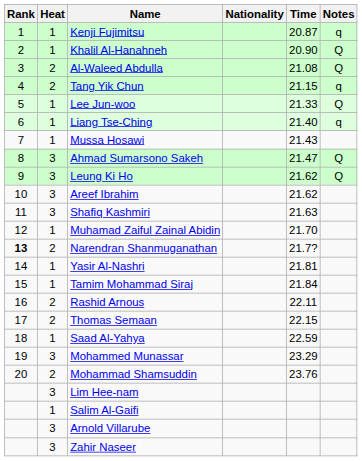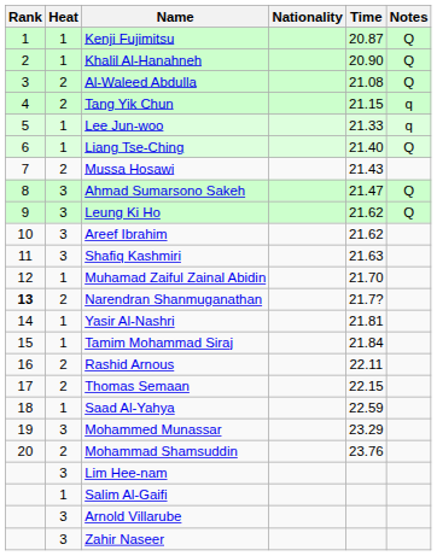 <table class="wikitable sortable" style="text-align:center; font-size:95%">
 <tr>
 <th>Rank</th>
 <th>Heat</th>
 <th>Name</th>
 <th>Nationality</th>
 <th>Time</th>
 <th>Notes</th>
 </tr>
 <tr bgcolor=ccffcc>
 <td>1</td>
 <td>1</td>
 <td align=left><a href='#'>Kenji Fujimitsu</a></td>
 <td align=left></td>
 <td>20.87</td>
-<td>q</td>
+<td>Q</td>
 </tr>
 <tr bgcolor=ccffcc>
 <td>2</td>
 <td>1</td>
 <td align=left><a href='#'>Khalil Al-Hanahneh</a></td>
 <td align=left></td>
 <td>20.90</td>
 <td>Q</td>
 </tr>
 <tr bgcolor=ccffcc>
 <td>3</td>
 <td>2</td>
 <td align=left><a href='#'>Al-Waleed Abdulla</a></td>
 <td align=left></td>
 <td>21.08</td>
 <td>Q</td>
 </tr>
 <tr bgcolor=ccffcc>
 <td>4</td>
 <td>2</td>
 <td align=left><a href='#'>Tang Yik Chun</a></td>
 <td align=left></td>
 <td>21.15</td>
 <td>q</td>
 </tr>
 <tr bgcolor=ddffdd>
 <td>5</td>
 <td>1</td>
 <td align=left><a href='#'>Lee Jun-woo</a></td>
 <td align=left></td>
 <td>21.33</td>
-<td>Q</td>
+<td>q</td>
 </tr>
 <tr bgcolor=ddffdd>
 <td>6</td>
 <td>1</td>
 <td align=left><a href='#'>Liang Tse-Ching</a></td>
 <td align=left></td>
 <td>21.40</td>
-<td>q</td>
+<td>Q</td>
 </tr>
 <tr>
 <td>7</td>
-<td>1</td>
+<td>2</td>
 <td align=left><a href='#'>Mussa Hosawi</a></td>
 <td align=left></td>
 <td>21.43</td>
 <td></td>
 </tr>
 <tr bgcolor=ccffcc>
 <td>8</td>
 <td>3</td>
 <td align=left><a href='#'>Ahmad Sumarsono Sakeh</a></td>
 <td align=left></td>
 <td>21.47</td>
 <td>Q</td>
 </tr>
 <tr bgcolor=ccffcc>
 <td>9</td>
 <td>3</td>
 <td align=left><a href='#'>Leung Ki Ho</a></td>
 <td align=left></td>
 <td>21.62</td>
 <td>Q</td>
 </tr>
 <tr>
 <td>10</td>
 <td>3</td>
 <td align=left><a href='#'>Areef Ibrahim</a></td>
 <td align=left></td>
 <td>21.62</td>
 <td></td>
 </tr>
 <tr>
 <td>11</td>
 <td>3</td>
 <td align=left><a href='#'>Shafiq Kashmiri</a></td>
 <td align=left></td>
 <td>21.63</td>
 <td></td>
 </tr>
 <tr>
 <td>12</td>
 <td>1</td>
 <td align=left><a href='#'>Muhamad Zaiful Zainal Abidin</a></td>
 <td align=left></td>
 <td>21.70</td>
 <td></td>
 </tr>
 <tr>
 <td><strong>13</strong></td>
 <td>2</td>
 <td align=left><a href='#'>Narendran Shanmuganathan</a></td>
 <td align=left></td>
 <td>21.7?</td>
 <td></td>
 </tr>
 <tr>
 <td>14</td>
 <td>1</td>
 <td align=left><a href='#'>Yasir Al-Nashri</a></td>
 <td align=left></td>
 <td>21.81</td>
 <td></td>
 </tr>
 <tr>
 <td>15</td>
 <td>1</td>
 <td align=left><a href='#'>Tamim Mohammad Siraj</a></td>
 <td align=left></td>
 <td>21.84</td>
 <td></td>
 </tr>
 <tr>
 <td>16</td>
 <td>2</td>
 <td align=left><a href='#'>Rashid Arnous</a></td>
 <td align=left></td>
 <td>22.11</td>
 <td></td>
 </tr>
 <tr>
 <td>17</td>
 <td>2</td>
 <td align=left><a href='#'>Thomas Semaan</a></td>
 <td align=left></td>
 <td>22.15</td>
 <td></td>
 </tr>
 <tr>
 <td>18</td>
 <td>1</td>
 <td align=left><a href='#'>Saad Al-Yahya</a></td>
 <td align=left></td>
 <td>22.59</td>
 <td></td>
 </tr>
 <tr>
 <td>19</td>
 <td>3</td>
 <td align=left><a href='#'>Mohammed Munassar</a></td>
 <td align=left></td>
 <td>23.29</td>
 <td></td>
 </tr>
 <tr>
 <td>20</td>
 <td>2</td>
 <td align=left><a href='#'>Mohammad Shamsuddin</a></td>
 <td align=left></td>
 <td>23.76</td>
 <td></td>
 </tr>
 <tr>
 <td></td>
 <td>3</td>
 <td align=left><a href='#'>Lim Hee-nam</a></td>
 <td align=left></td>
 <td></td>
 <td></td>
 </tr>
 <tr>
 <td></td>
 <td>1</td>
 <td align=left><a href='#'>Salim Al-Gaifi</a></td>
 <td align=left></td>
 <td></td>
 <td></td>
 </tr>
 <tr>
 <td></td>
 <td>3</td>
 <td align=left><a href='#'>Arnold Villarube</a></td>
 <td align=left></td>
 <td></td>
 <td></td>
 </tr>
 <tr>
 <td></td>
 <td>3</td>
 <td align=left><a href='#'>Zahir Naseer</a></td>
 <td align=left></td>
 <td></td>
 <td></td>
 </tr>
 </table>
